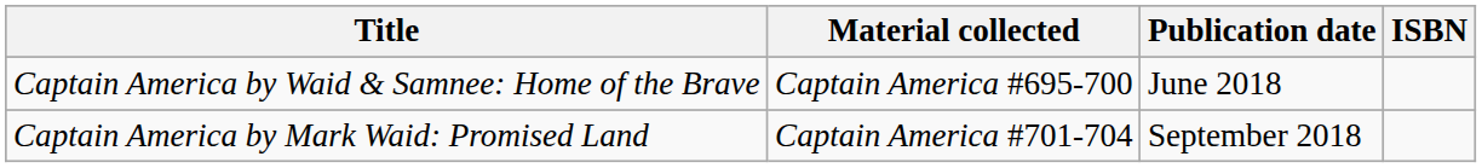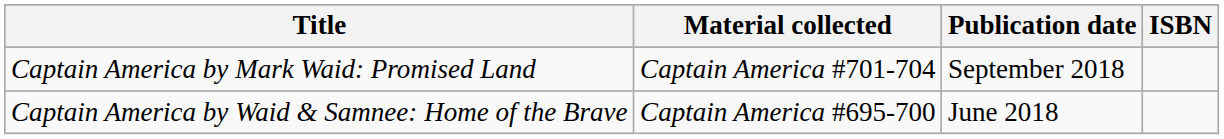 <table class="wikitable">
 <tr>
 <th>Title</th>
 <th>Material collected</th>
 <th>Publication date</th>
 <th>ISBN</th>
 </tr>
 <tr>
+<td><em>Captain America by Mark Waid: Promised Land</em></td>
+<td><em>Captain America</em> #701-704</td>
+<td>September 2018</td>
+<td></td>
+</tr>
+<tr>
 <td><em>Captain America by Waid & Samnee: Home of the Brave</em></td>
 <td><em>Captain America</em> #695-700</td>
 <td>June 2018</td>
 <td></td>
 </tr>
-<tr>
-<td><em>Captain America by Mark Waid: Promised Land</em></td>
-<td><em>Captain America</em> #701-704</td>
-<td>September 2018</td>
-<td></td>
-</tr>
 </table>
